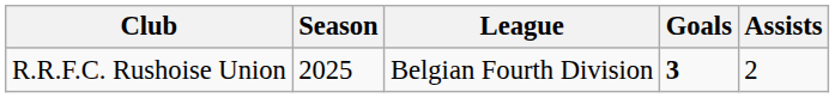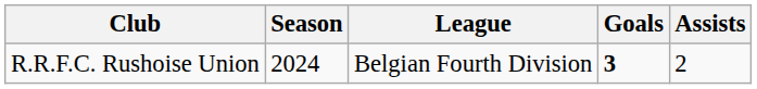 <table class="wikitable" border="1">
 <tr>
 <th>Club</th>
 <th>Season</th>
 <th>League</th>
 <th>Goals</th>
 <th>Assists</th>
 </tr>
 <tr>
 <td>R.R.F.C. Rushoise Union</td>
-<td>2025</td>
+<td>2024</td>
 <td>Belgian Fourth Division</td>
 <td><strong>3</strong></td>
 <td>2</td>
 </tr>
 </table>
